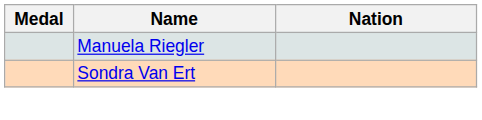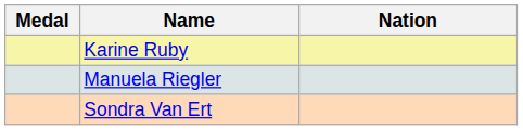 <table class=wikitable style="border:1px solid #AAAAAA;font-size:90%">
 <tr bgcolor="#E4E4E4">
 <th width=50>Medal</th>
 <th width=160>Name</th>
 <th width=160>Nation</th>
+</tr>
+<tr bgcolor="#F7F6A8">
+<td align="center"></td>
+<td><a href='#'>Karine Ruby</a></td>
+<td></td>
 </tr>
 <tr bgcolor="#DCE5E5">
 <td align="center"></td>
 <td><a href='#'>Manuela Riegler</a></td>
 <td></td>
 </tr>
 <tr bgcolor="#FFDAB9">
 <td align="center"></td>
 <td><a href='#'>Sondra Van Ert</a></td>
 <td></td>
 </tr>
 </table>
